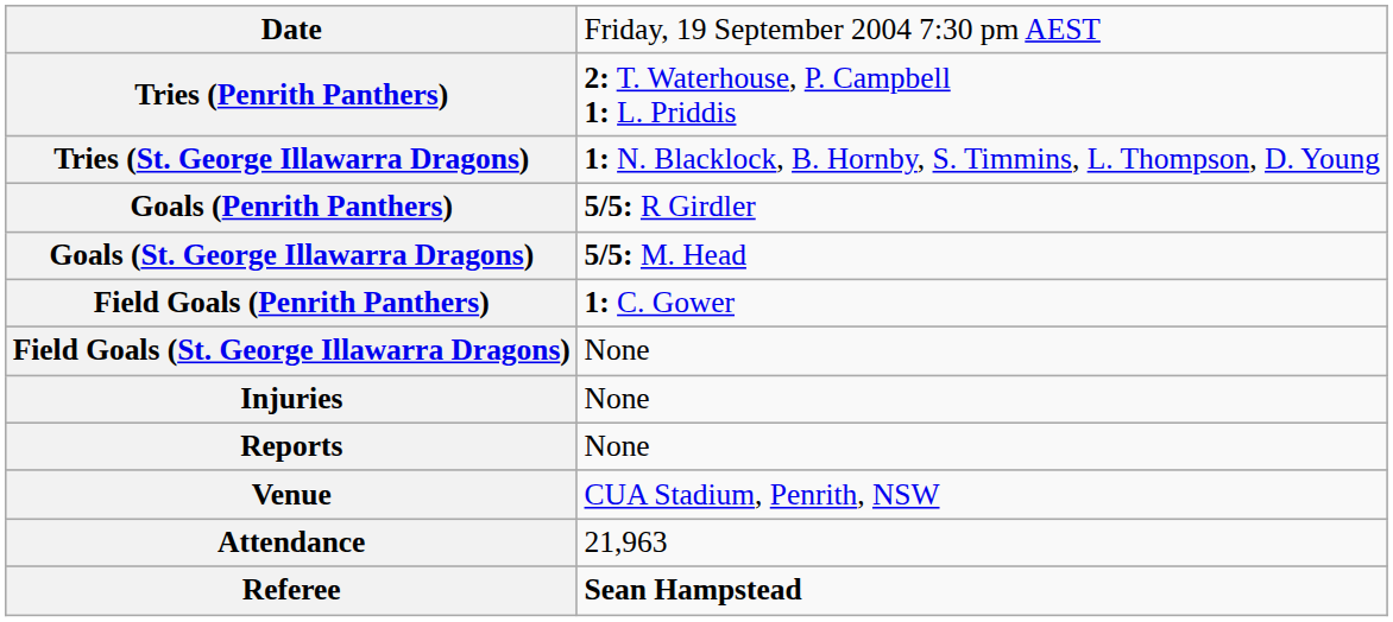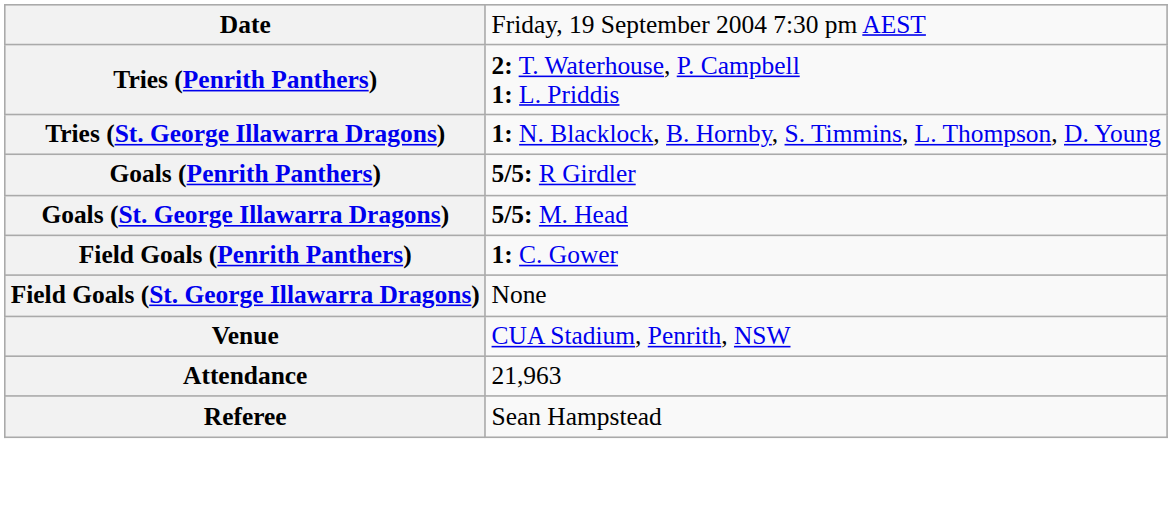 <table class="wikitable">
 <tr>
 <th>Date</th>
 <td>Friday, 19 September 2004 7:30 pm <a href='#'>AEST</a></td>
 </tr>
 <tr>
 <th>Tries (<a href='#'>Penrith Panthers</a>)</th>
 <td><strong>2:</strong> <a href='#'>T. Waterhouse</a>, <a href='#'>P. Campbell</a><br> <strong>1:</strong> <a href='#'>L. Priddis</a></td>
 </tr>
 <tr>
 <th>Tries (<a href='#'>St. George Illawarra Dragons</a>)</th>
 <td><strong>1:</strong> <a href='#'>N. Blacklock</a>, <a href='#'>B. Hornby</a>, <a href='#'>S. Timmins</a>, <a href='#'>L. Thompson</a>, <a href='#'>D. Young</a></td>
 </tr>
 <tr>
 <th>Goals (<a href='#'>Penrith Panthers</a>)</th>
 <td><strong>5/5:</strong> <a href='#'>R Girdler</a></td>
 </tr>
 <tr>
 <th>Goals (<a href='#'>St. George Illawarra Dragons</a>)</th>
 <td><strong>5/5:</strong> <a href='#'>M. Head</a></td>
 </tr>
 <tr>
 <th>Field Goals (<a href='#'>Penrith Panthers</a>)</th>
 <td><strong>1:</strong> <a href='#'>C. Gower</a></td>
 </tr>
 <tr>
 <th>Field Goals (<a href='#'>St. George Illawarra Dragons</a>)</th>
 <td>None</td>
 </tr>
 <tr>
-<th>Injuries</th>
-<td>None</td>
-</tr>
-<tr>
-<th>Reports</th>
-<td>None</td>
-</tr>
-<tr>
 <th>Venue</th>
 <td><a href='#'>CUA Stadium</a>, <a href='#'>Penrith</a>, <a href='#'>NSW</a></td>
 </tr>
 <tr>
 <th>Attendance</th>
 <td>21,963</td>
 </tr>
 <tr>
 <th>Referee</th>
-<td><strong>Sean Hampstead</strong></td>
+<td>Sean Hampstead</td>
 </tr>
 </table>
